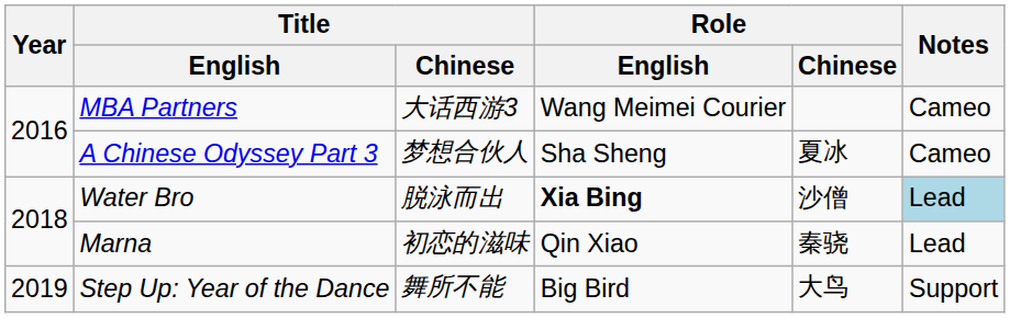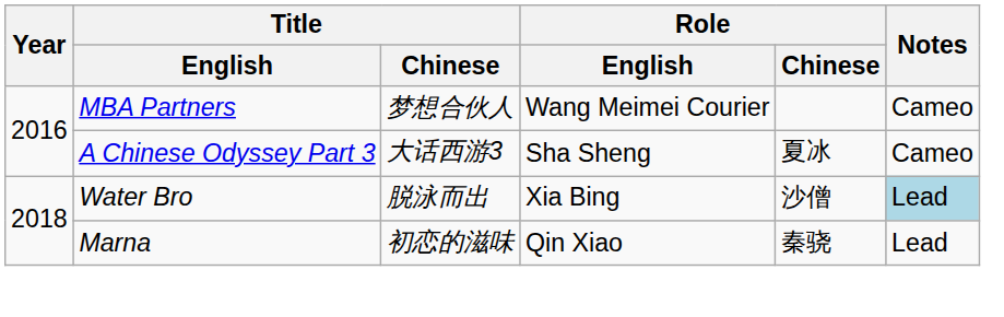 <table class="wikitable">
 <tr>
 <th rowspan="2">Year</th>
 <th colspan="2">Title</th>
 <th colspan="2">Role</th>
 <th rowspan="2">Notes</th>
 </tr>
 <tr>
 <th>English</th>
 <th>Chinese</th>
 <th>English</th>
 <th>Chinese</th>
 </tr>
 <tr>
 <td rowspan="2">2016</td>
 <td><em><a href='#'>MBA Partners</a></em></td>
-<td><em>大话西游3</em></td>
+<td><em>梦想合伙人</em></td>
 <td>Wang Meimei Courier</td>
 <td></td>
 <td>Cameo</td>
 </tr>
 <tr>
 <td><em><a href='#'>A Chinese Odyssey Part 3</a></em></td>
-<td><em>梦想合伙人</em></td>
+<td><em>大话西游3</em></td>
 <td>Sha Sheng</td>
 <td>夏冰</td>
 <td>Cameo</td>
 </tr>
 <tr>
 <td rowspan="2">2018</td>
 <td><em>Water Bro</em></td>
 <td><em>脱泳而出</em></td>
-<td><strong>Xia Bing</strong></td>
+<td>Xia Bing</td>
 <td>沙僧</td>
 <td style="background: lightblue;">Lead</td>
 </tr>
 <tr>
 <td><em>Marna</em></td>
 <td><em>初恋的滋味</em></td>
 <td>Qin Xiao</td>
 <td>秦骁</td>
 <td>Lead</td>
 </tr>
-<tr>
-<td>2019</td>
-<td><em>Step Up: Year of the Dance</em></td>
-<td><em>舞所不能</em></td>
-<td>Big Bird</td>
-<td>大鸟</td>
-<td>Support</td>
-</tr>
 </table>
